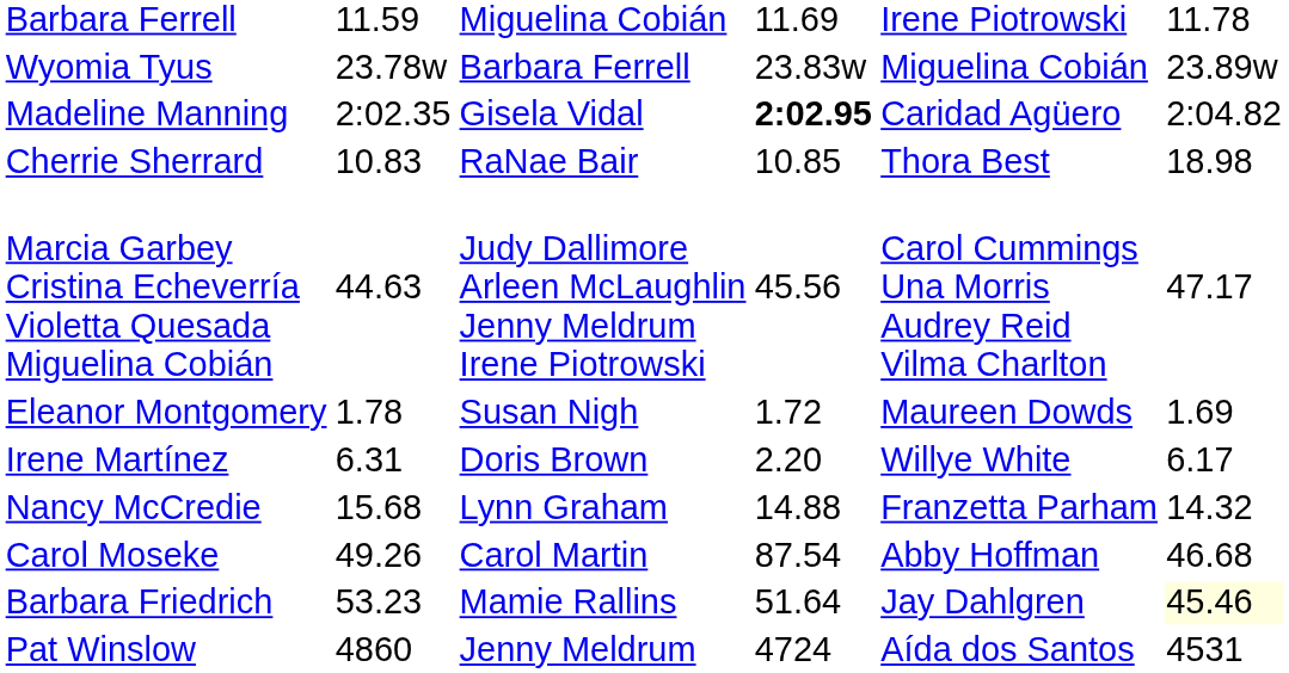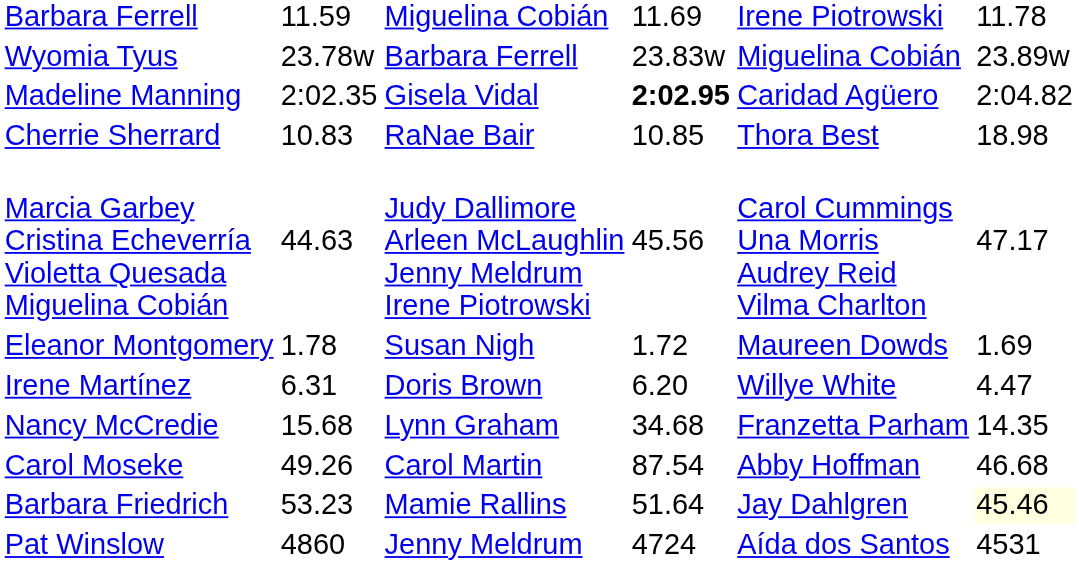 <table>
 <tr>
 <td></td>
 <td><a href='#'>Barbara Ferrell</a><br> </td>
 <td>11.59</td>
 <td><a href='#'>Miguelina Cobián</a><br> </td>
 <td>11.69</td>
 <td><a href='#'>Irene Piotrowski</a><br> </td>
 <td>11.78</td>
 </tr>
 <tr>
 <td></td>
 <td><a href='#'>Wyomia Tyus</a><br> </td>
 <td>23.78w</td>
 <td><a href='#'>Barbara Ferrell</a><br> </td>
 <td>23.83w</td>
 <td><a href='#'>Miguelina Cobián</a><br> </td>
 <td>23.89w</td>
 </tr>
 <tr>
 <td></td>
 <td><a href='#'>Madeline Manning</a><br> </td>
 <td>2:02.35</td>
 <td><a href='#'>Gisela Vidal</a><br> </td>
 <td><strong>2:02.95</strong></td>
 <td><a href='#'>Caridad Agüero</a><br> </td>
 <td>2:04.82</td>
 </tr>
 <tr>
 <td></td>
 <td><a href='#'>Cherrie Sherrard</a><br> </td>
 <td>10.83</td>
 <td><a href='#'>RaNae Bair</a><br> </td>
 <td>10.85</td>
 <td><a href='#'>Thora Best</a><br> </td>
 <td>18.98</td>
 </tr>
 <tr>
 <td></td>
 <td><br><a href='#'>Marcia Garbey</a><br><a href='#'>Cristina Echeverría</a><br><a href='#'>Violetta Quesada</a><br><a href='#'>Miguelina Cobián</a></td>
 <td>44.63</td>
 <td><br><a href='#'>Judy Dallimore</a><br><a href='#'>Arleen McLaughlin</a><br><a href='#'>Jenny Meldrum</a><br><a href='#'>Irene Piotrowski</a></td>
 <td>45.56</td>
 <td><br><a href='#'>Carol Cummings</a><br><a href='#'>Una Morris</a><br><a href='#'>Audrey Reid</a><br><a href='#'>Vilma Charlton</a></td>
 <td>47.17</td>
 </tr>
 <tr>
 <td></td>
 <td><a href='#'>Eleanor Montgomery</a><br> </td>
 <td>1.78</td>
 <td><a href='#'>Susan Nigh</a><br> </td>
 <td>1.72</td>
 <td><a href='#'>Maureen Dowds</a><br> </td>
 <td>1.69</td>
 </tr>
 <tr>
 <td></td>
 <td><a href='#'>Irene Martínez</a><br> </td>
 <td>6.31</td>
 <td><a href='#'>Doris Brown</a><br> </td>
-<td>2.20</td>
+<td>6.20</td>
 <td><a href='#'>Willye White</a><br> </td>
-<td>6.17</td>
+<td>4.47</td>
 </tr>
 <tr>
 <td></td>
 <td><a href='#'>Nancy McCredie</a><br> </td>
 <td>15.68</td>
 <td><a href='#'>Lynn Graham</a><br> </td>
-<td>14.88</td>
+<td>34.68</td>
 <td><a href='#'>Franzetta Parham</a><br> </td>
-<td>14.32</td>
+<td>14.35</td>
 </tr>
 <tr>
 <td></td>
 <td><a href='#'>Carol Moseke</a><br> </td>
 <td>49.26</td>
 <td><a href='#'>Carol Martin</a><br> </td>
 <td>87.54</td>
 <td><a href='#'>Abby Hoffman</a><br> </td>
 <td>46.68</td>
 </tr>
 <tr>
 <td></td>
 <td><a href='#'>Barbara Friedrich</a><br> </td>
 <td>53.23</td>
 <td><a href='#'>Mamie Rallins</a><br> </td>
 <td>51.64</td>
 <td><a href='#'>Jay Dahlgren</a><br> </td>
 <td style="background: lightyellow;">45.46</td>
 </tr>
 <tr>
 <td></td>
 <td><a href='#'>Pat Winslow</a><br> </td>
 <td>4860</td>
 <td><a href='#'>Jenny Meldrum</a><br> </td>
 <td>4724</td>
 <td><a href='#'>Aída dos Santos</a><br> </td>
 <td>4531</td>
 </tr>
 </table>
